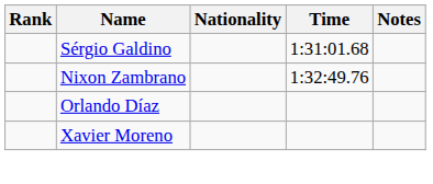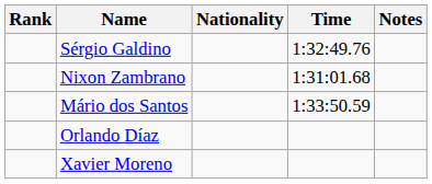 <table class="wikitable sortable" style="text-align:center">
 <tr>
 <th>Rank</th>
 <th>Name</th>
 <th>Nationality</th>
 <th>Time</th>
 <th>Notes</th>
 </tr>
 <tr>
 <td></td>
 <td align=left><a href='#'>Sérgio Galdino</a></td>
 <td align=left></td>
-<td>1:31:01.68</td>
+<td>1:32:49.76</td>
 <td></td>
 </tr>
 <tr>
 <td></td>
 <td align=left><a href='#'>Nixon Zambrano</a></td>
 <td align=left></td>
-<td>1:32:49.76</td>
+<td>1:31:01.68</td>
+<td></td>
+</tr>
+<tr>
+<td></td>
+<td align=left><a href='#'>Mário dos Santos</a></td>
+<td align=left></td>
+<td>1:33:50.59</td>
 <td></td>
 </tr>
 <tr>
 <td></td>
 <td align=left><a href='#'>Orlando Díaz</a></td>
 <td align=left></td>
 <td></td>
 <td></td>
 </tr>
 <tr>
 <td></td>
 <td align=left><a href='#'>Xavier Moreno</a></td>
 <td align=left></td>
 <td></td>
 <td></td>
 </tr>
 </table>
